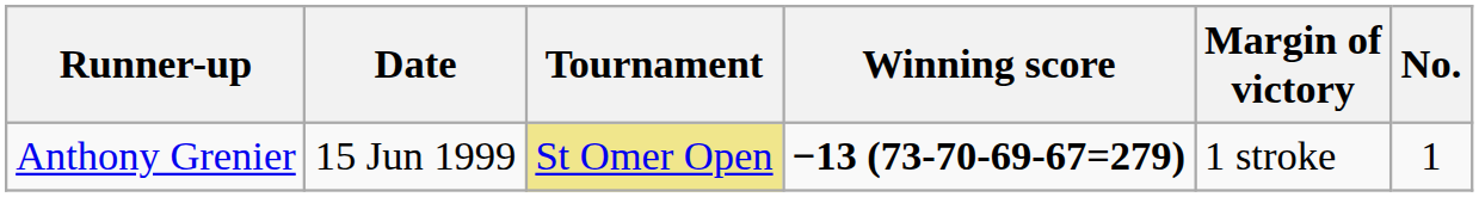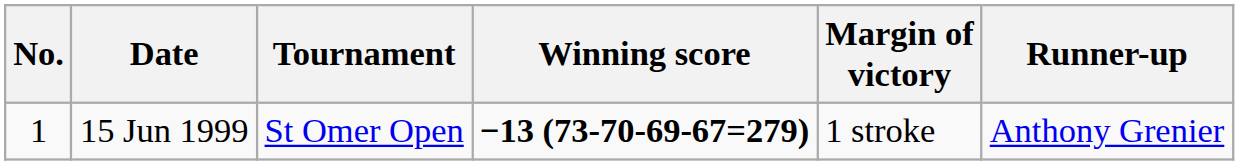 <table class="wikitable" style="font-size:95%;">
 <tr>
-<th>Runner-up</th>
+<th>No.</th>
 <th>Date</th>
 <th>Tournament</th>
 <th>Winning score</th>
 <th>Margin of<br>victory</th>
-<th>No.</th>
+<th>Runner-up</th>
 </tr>
 <tr>
-<td> <a href='#'>Anthony Grenier</a></td>
+<td align=center>1</td>
 <td align=right>15 Jun 1999</td>
-<td style="background: khaki;"><a href='#'>St Omer Open</a></td>
+<td><a href='#'>St Omer Open</a></td>
 <td><strong>−13 (73-70-69-67=279)</strong></td>
 <td>1 stroke</td>
-<td align=center>1</td>
+<td> <a href='#'>Anthony Grenier</a></td>
 </tr>
 </table>
